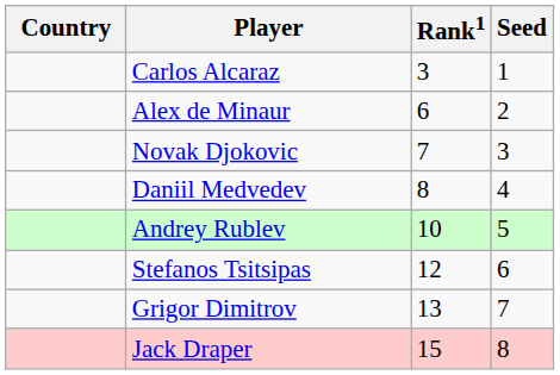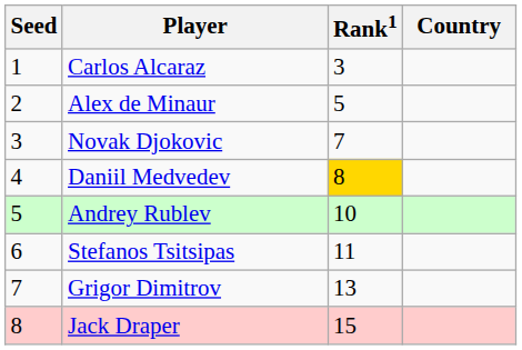 <table class="sortable wikitable">
 <tr>
-<th width="70">Country</th>
+<th>Seed</th>
 <th width="175">Player</th>
 <th>Rank<sup>1</sup></th>
-<th>Seed</th>
+<th width="70">Country</th>
 </tr>
 <tr>
-<td></td>
+<td>1</td>
 <td><a href='#'>Carlos Alcaraz</a></td>
 <td>3</td>
-<td>1</td>
+<td></td>
 </tr>
 <tr>
+<td>2</td>
+<td><a href='#'>Alex de Minaur</a></td>
+<td>5</td>
 <td></td>
-<td><a href='#'>Alex de Minaur</a></td>
-<td>6</td>
-<td>2</td>
 </tr>
 <tr>
-<td></td>
+<td>3</td>
 <td><a href='#'>Novak Djokovic</a></td>
 <td>7</td>
-<td>3</td>
+<td></td>
 </tr>
 <tr>
+<td>4</td>
+<td><a href='#'>Daniil Medvedev</a></td>
+<td style="background: gold;">8</td>
 <td></td>
-<td><a href='#'>Daniil Medvedev</a></td>
-<td>8</td>
-<td>4</td>
 </tr>
 <tr bgcolor=#cfc>
-<td></td>
+<td>5</td>
 <td><a href='#'>Andrey Rublev</a></td>
 <td>10</td>
-<td>5</td>
+<td></td>
 </tr>
 <tr>
+<td>6</td>
+<td><a href='#'>Stefanos Tsitsipas</a></td>
+<td>11</td>
 <td></td>
-<td><a href='#'>Stefanos Tsitsipas</a></td>
-<td>12</td>
-<td>6</td>
 </tr>
 <tr>
-<td></td>
+<td>7</td>
 <td><a href='#'>Grigor Dimitrov</a></td>
 <td>13</td>
-<td>7</td>
+<td></td>
 </tr>
 <tr bgcolor=#fcc>
-<td></td>
+<td>8</td>
 <td><a href='#'>Jack Draper</a></td>
 <td>15</td>
-<td>8</td>
+<td></td>
 </tr>
 </table>
